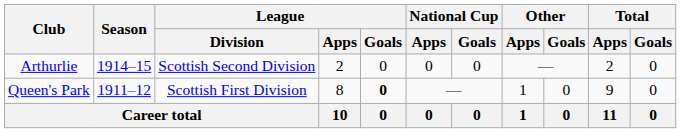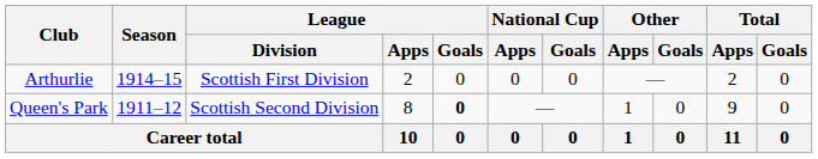 <table class="wikitable" style="text-align: center;">
 <tr>
 <th rowspan="2">Club</th>
 <th rowspan="2">Season</th>
 <th colspan="3">League</th>
 <th colspan="2">National Cup</th>
 <th colspan="2">Other</th>
 <th colspan="2">Total</th>
 </tr>
 <tr>
 <th>Division</th>
 <th>Apps</th>
 <th>Goals</th>
 <th>Apps</th>
 <th>Goals</th>
 <th>Apps</th>
 <th>Goals</th>
 <th>Apps</th>
 <th>Goals</th>
 </tr>
 <tr>
 <td><a href='#'>Arthurlie</a></td>
 <td><a href='#'>1914–15</a></td>
-<td><a href='#'>Scottish Second Division</a></td>
+<td><a href='#'>Scottish First Division</a></td>
 <td>2</td>
 <td>0</td>
 <td>0</td>
 <td>0</td>
 <td colspan="2">—</td>
 <td>2</td>
 <td>0</td>
 </tr>
 <tr>
 <td><a href='#'>Queen's Park</a></td>
 <td><a href='#'>1911–12</a></td>
-<td><a href='#'>Scottish First Division</a></td>
+<td><a href='#'>Scottish Second Division</a></td>
 <td>8</td>
 <td><strong>0</strong></td>
 <td colspan="2">—</td>
 <td>1</td>
 <td>0</td>
 <td>9</td>
 <td>0</td>
 </tr>
 <tr>
 <th colspan="3">Career total</th>
 <th>10</th>
 <th>0</th>
 <th>0</th>
 <th>0</th>
 <th>1</th>
 <th>0</th>
 <th>11</th>
 <th>0</th>
 </tr>
 </table>
